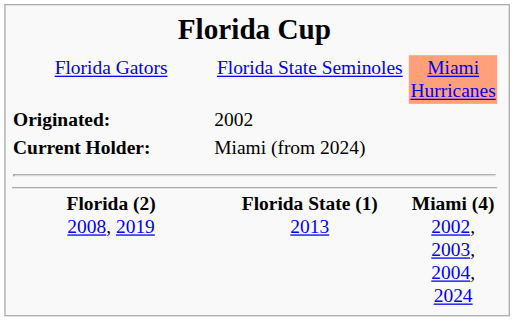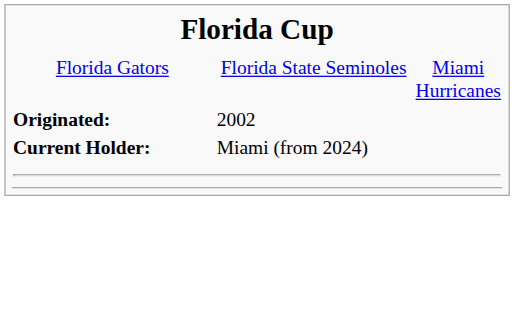 <table class="infobox" style="width: 26em; font-size: 95%;">
 <tr>
 <td colspan="3" style="text-align: center; font-size: 150%;"><strong>Florida Cup</strong></td>
 </tr>
 <tr>
 <td style="width:50%; vertical-align:middle; text-align:center;"></td>
 <td style="width:50%; vertical-align:middle; text-align:center;"></td>
 <td style="width:50%; vertical-align:middle; text-align:center;"></td>
 </tr>
 <tr>
 <td style="text-align:center;"><a href='#'>Florida Gators</a></td>
 <td style="text-align:center;"><a href='#'>Florida State Seminoles</a></td>
-<td style="background: lightsalmon; text-align:center;"><a href='#'>Miami Hurricanes</a></td>
+<td style="text-align:center;"><a href='#'>Miami Hurricanes</a></td>
 </tr>
 <tr>
 <td><strong>Originated:</strong></td>
 <td colspan="2">2002</td>
 </tr>
 <tr>
 <td><strong>Current Holder:</strong></td>
 <td colspan="2">Miami (from 2024)</td>
 </tr>
 <tr>
 <td colspan="3" style="border-bottom: 1px solid #aaa;"><hr></td>
 </tr>
-<tr>
-<td valign="top" align="center" width="33%"><strong>Florida (2)</strong><br> <a href='#'>2008</a>, <a href='#'>2019</a></td>
-<td valign="top" align="center" width="34%"><strong>Florida State (1)</strong><br> <a href='#'>2013</a></td>
-<td valign="top" align="center" width="33%"><strong>Miami (4)</strong><br> <a href='#'>2002</a>, <a href='#'>2003</a>, <a href='#'>2004</a>, <a href='#'>2024</a></td>
-<td valign="top" align="center" width="33%"></td>
-</tr>
 </table>
